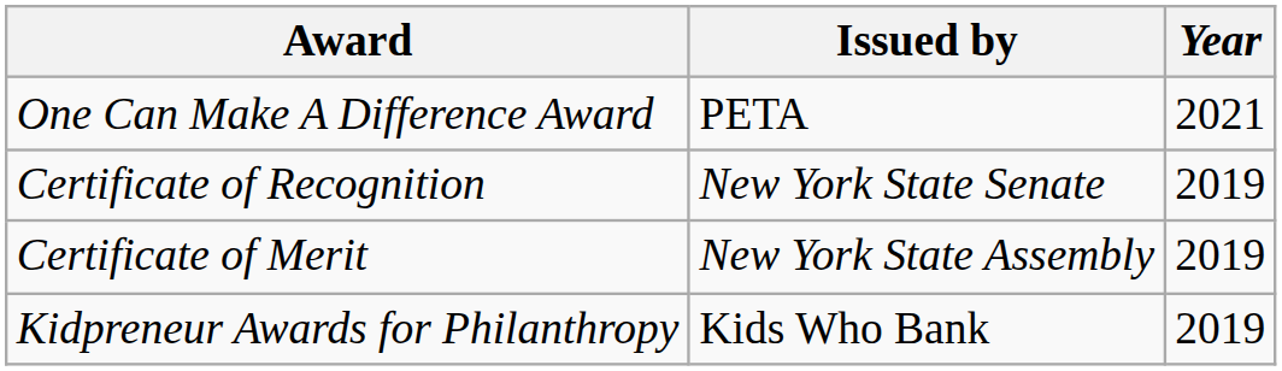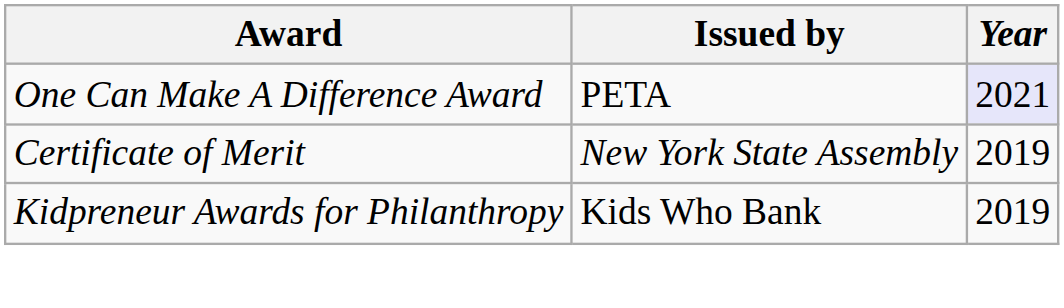 <table class="wikitable">
 <tr>
 <th>Award</th>
 <th>Issued by</th>
 <th><em>Year</em></th>
 </tr>
 <tr>
 <td><em>One Can Make A Difference Award</em></td>
 <td>PETA</td>
-<td>2021</td>
-</tr>
-<tr>
-<td><em>Certificate of Recognition</em></td>
-<td><em>New York State Senate</em></td>
-<td>2019</td>
+<td style="background: lavender;">2021</td>
 </tr>
 <tr>
 <td><em>Certificate of Merit</em></td>
 <td><em>New York State Assembly</em></td>
 <td>2019</td>
 </tr>
 <tr>
 <td><em>Kidpreneur Awards for Philanthropy</em></td>
 <td>Kids Who Bank</td>
 <td>2019</td>
 </tr>
 </table>
